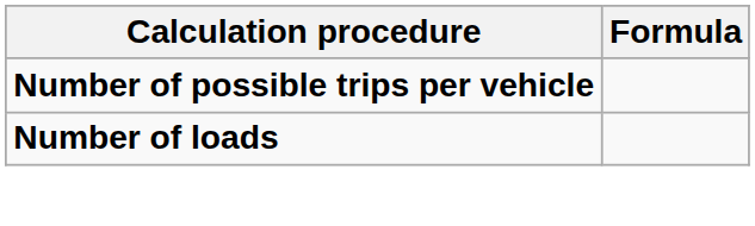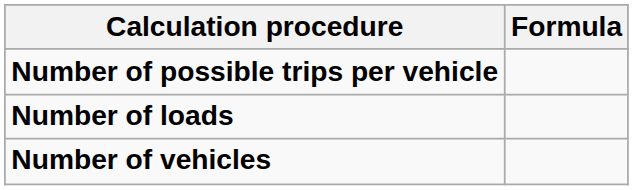 <table class="wikitable">
 <tr>
 <th>Calculation procedure</th>
 <th>Formula</th>
 </tr>
 <tr>
 <td><strong>Number of possible trips per vehicle</strong></td>
 <td></td>
 </tr>
 <tr>
 <td><strong>Number of loads</strong></td>
 <td></td>
 </tr>
+<tr>
+<td><strong>Number of vehicles</strong></td>
+<td></td>
+</tr>
 </table>
